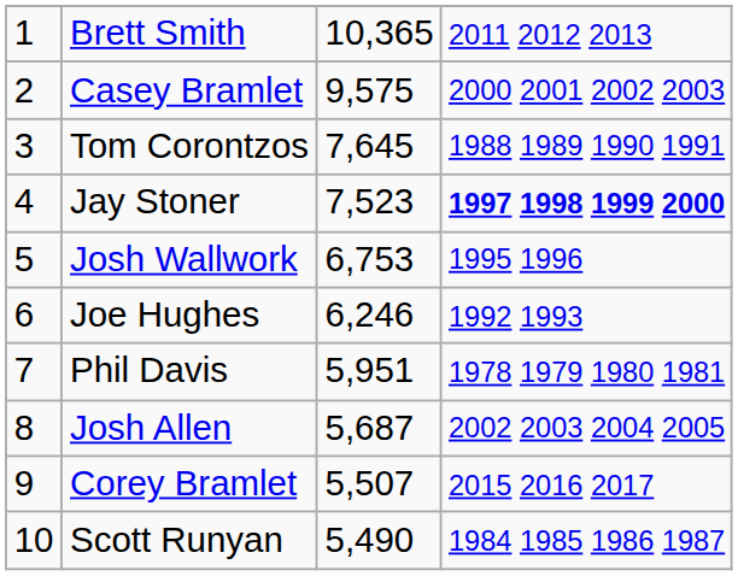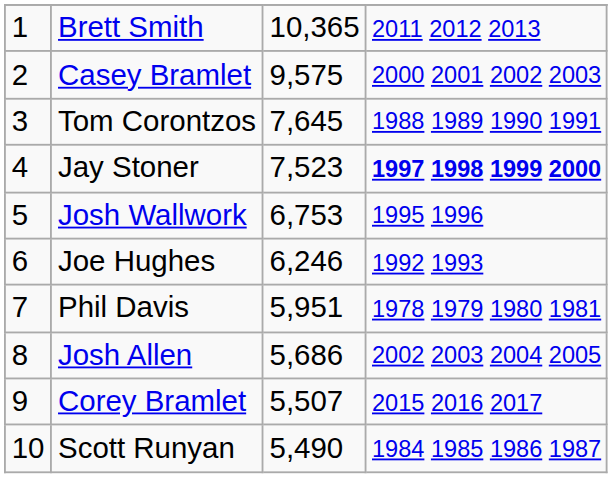 <table class="wikitable">
 <tr>
 </tr>
 <tr>
 <td>1</td>
 <td><a href='#'>Brett Smith</a></td>
 <td><abbr>10,365</abbr></td>
 <td style="font-size:80%;"><a href='#'>2011</a> <a href='#'>2012</a> <a href='#'>2013</a></td>
 </tr>
 <tr>
 <td>2</td>
 <td><a href='#'>Casey Bramlet</a></td>
 <td><abbr>9,575</abbr></td>
 <td style="font-size:80%;"><a href='#'>2000</a> <a href='#'>2001</a> <a href='#'>2002</a> <a href='#'>2003</a></td>
 </tr>
 <tr>
 <td>3</td>
 <td>Tom Corontzos</td>
 <td><abbr>7,645</abbr></td>
 <td style="font-size:80%;"><a href='#'>1988</a> <a href='#'>1989</a> <a href='#'>1990</a> <a href='#'>1991</a></td>
 </tr>
 <tr>
 <td>4</td>
 <td>Jay Stoner</td>
 <td><abbr>7,523</abbr></td>
 <td style="font-size:80%;"><strong><a href='#'>1997</a> <a href='#'>1998</a> <a href='#'>1999</a> <a href='#'>2000</a></strong></td>
 </tr>
 <tr>
 <td>5</td>
 <td><a href='#'>Josh Wallwork</a></td>
 <td><abbr>6,753</abbr></td>
 <td style="font-size:80%;"><a href='#'>1995</a> <a href='#'>1996</a></td>
 </tr>
 <tr>
 <td>6</td>
 <td>Joe Hughes</td>
 <td><abbr>6,246</abbr></td>
 <td style="font-size:80%;"><a href='#'>1992</a> <a href='#'>1993</a></td>
 </tr>
 <tr>
 <td>7</td>
 <td>Phil Davis</td>
 <td><abbr>5,951</abbr></td>
 <td style="font-size:80%;"><a href='#'>1978</a> <a href='#'>1979</a> <a href='#'>1980</a> <a href='#'>1981</a></td>
 </tr>
 <tr>
 <td>8</td>
 <td><a href='#'>Josh Allen</a></td>
-<td><abbr>5,687</abbr></td>
+<td><abbr>5,686</abbr></td>
 <td style="font-size:80%;"><a href='#'>2002</a> <a href='#'>2003</a> <a href='#'>2004</a> <a href='#'>2005</a></td>
 </tr>
 <tr>
 <td>9</td>
 <td><a href='#'>Corey Bramlet</a></td>
 <td><abbr>5,507</abbr></td>
 <td style="font-size:80%;"><a href='#'>2015</a> <a href='#'>2016</a> <a href='#'>2017</a></td>
 </tr>
 <tr>
 <td>10</td>
 <td>Scott Runyan</td>
 <td><abbr>5,490</abbr></td>
 <td style="font-size:80%;"><a href='#'>1984</a> <a href='#'>1985</a> <a href='#'>1986</a> <a href='#'>1987</a></td>
 </tr>
 </table>
